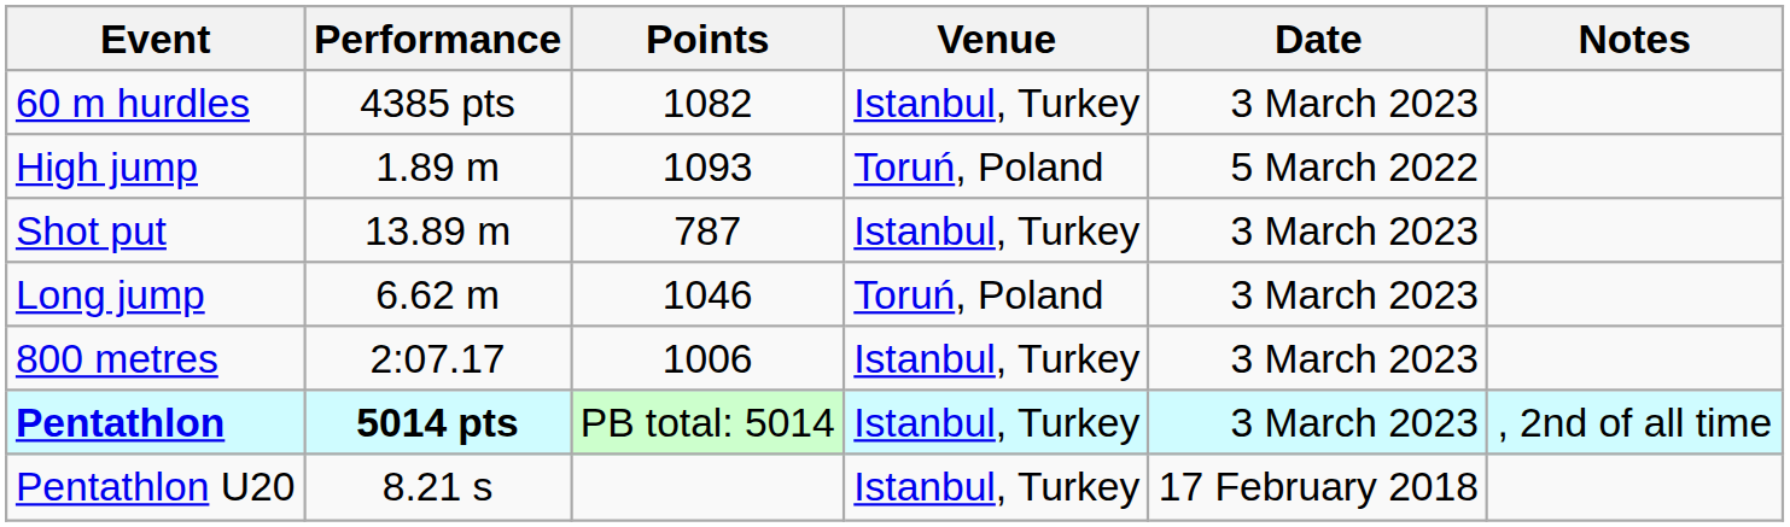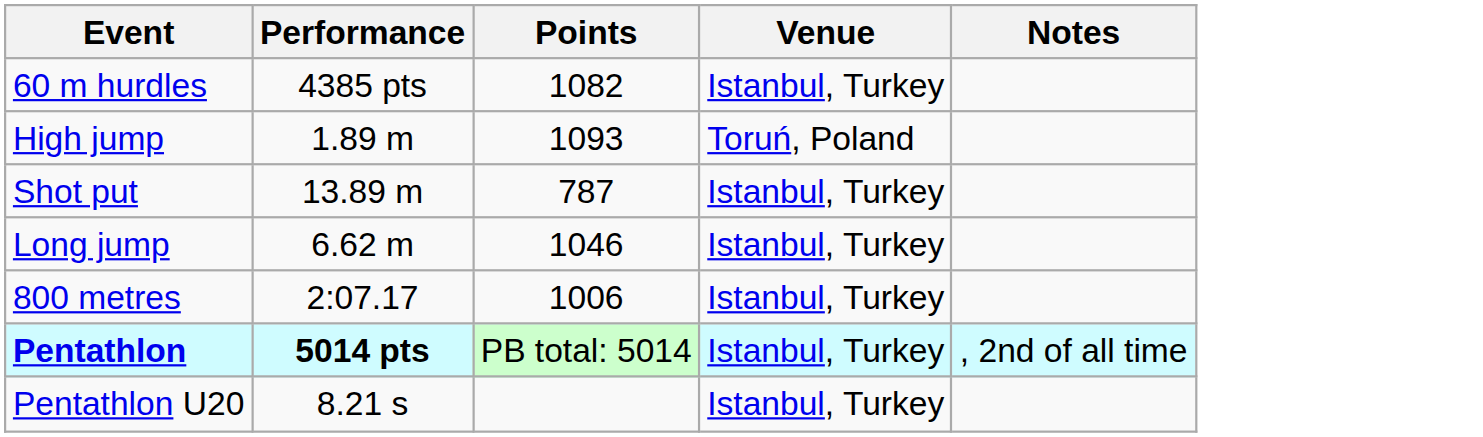 <table class="wikitable" style="font-size: 95%;">
 <tr>
 <th scope=col>Event</th>
 <th scope=col>Performance</th>
 <th scope=col>Points</th>
 <th scope=col>Venue</th>
-<th scope=col>Date</th>
 <th scope=col>Notes</th>
 </tr>
 <tr>
 <td><a href='#'>60 m hurdles</a></td>
 <td align=center>4385 pts</td>
 <td align=center>1082</td>
 <td><a href='#'>Istanbul</a>, Turkey</td>
-<td align=right>3 March 2023</td>
 <td></td>
 </tr>
 <tr>
 <td><a href='#'>High jump</a></td>
 <td align=center>1.89 m</td>
 <td align=center>1093</td>
 <td><a href='#'>Toruń</a>, Poland</td>
-<td align=right>5 March 2022</td>
 <td></td>
 </tr>
 <tr>
 <td><a href='#'>Shot put</a></td>
 <td align=center>13.89 m</td>
 <td align=center>787</td>
 <td><a href='#'>Istanbul</a>, Turkey</td>
-<td align=right>3 March 2023</td>
 <td></td>
 </tr>
 <tr>
 <td><a href='#'>Long jump</a></td>
 <td align=center>6.62 m</td>
 <td align=center>1046</td>
-<td><a href='#'>Toruń</a>, Poland</td>
-<td align=right>3 March 2023</td>
+<td><a href='#'>Istanbul</a>, Turkey</td>
 <td></td>
 </tr>
 <tr>
 <td><a href='#'>800 metres</a></td>
 <td align=center>2:07.17</td>
 <td align=center>1006</td>
 <td><a href='#'>Istanbul</a>, Turkey</td>
-<td align=right>3 March 2023</td>
 <td></td>
 </tr>
 <tr bgcolor=#cffcff>
 <td><strong><a href='#'>Pentathlon</a></strong></td>
 <td align=center><strong>5014 pts</strong></td>
 <td align=center bgcolor=#ccffcc>PB total: 5014</td>
 <td><a href='#'>Istanbul</a>, Turkey</td>
-<td align=right>3 March 2023</td>
 <td><strong></strong>, 2nd of all time</td>
 </tr>
 <tr>
 <td><a href='#'>Pentathlon</a> U20</td>
 <td align=center>8.21 s</td>
 <td align=center></td>
 <td><a href='#'>Istanbul</a>, Turkey</td>
-<td align=right>17 February 2018</td>
 <td></td>
 </tr>
 </table>
